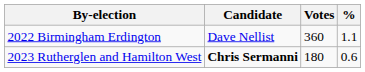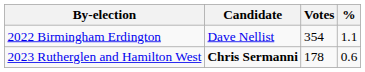 <table class="wikitable">
 <tr>
 <th>By-election</th>
 <th>Candidate</th>
 <th>Votes</th>
 <th>%</th>
 </tr>
 <tr>
 <td><a href='#'>2022 Birmingham Erdington</a></td>
 <td><a href='#'>Dave Nellist</a></td>
-<td>360</td>
+<td>354</td>
 <td>1.1</td>
 </tr>
 <tr>
 <td><a href='#'>2023 Rutherglen and Hamilton West</a></td>
 <td><strong>Chris Sermanni</strong></td>
-<td>180</td>
+<td>178</td>
 <td>0.6</td>
 </tr>
 </table>
